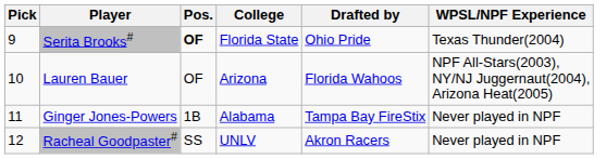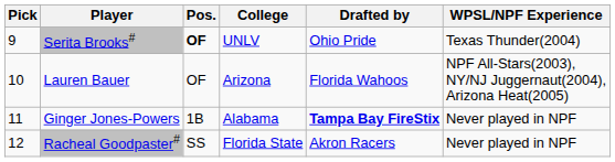 <table class="wikitable">
 <tr>
 <th>Pick</th>
 <th>Player</th>
 <th>Pos.</th>
 <th>College</th>
 <th>Drafted by</th>
 <th>WPSL/NPF Experience</th>
 </tr>
 <tr>
 <td>9</td>
 <td style="background:#C0C0C0;"><a href='#'>Serita Brooks</a><sup>#</sup></td>
 <td><strong>OF</strong></td>
-<td><a href='#'>Florida State</a></td>
+<td><a href='#'>UNLV</a></td>
 <td><a href='#'>Ohio Pride</a></td>
 <td>Texas Thunder(2004)</td>
 </tr>
 <tr>
 <td>10</td>
 <td><a href='#'>Lauren Bauer</a></td>
 <td>OF</td>
 <td><a href='#'>Arizona</a></td>
 <td><a href='#'>Florida Wahoos</a></td>
 <td>NPF All-Stars(2003),<br> NY/NJ Juggernaut(2004),<br> Arizona Heat(2005)</td>
 </tr>
 <tr>
 <td>11</td>
 <td><a href='#'>Ginger Jones-Powers</a></td>
 <td>1B</td>
 <td><a href='#'>Alabama</a></td>
-<td><a href='#'>Tampa Bay FireStix</a></td>
+<td><strong><a href='#'>Tampa Bay FireStix</a></strong></td>
 <td>Never played in NPF</td>
 </tr>
 <tr>
 <td>12</td>
 <td style="background:#C0C0C0;"><a href='#'>Racheal Goodpaster</a><sup>#</sup></td>
 <td>SS</td>
-<td><a href='#'>UNLV</a></td>
+<td><a href='#'>Florida State</a></td>
 <td><a href='#'>Akron Racers</a></td>
 <td>Never played in NPF</td>
 </tr>
 </table>
